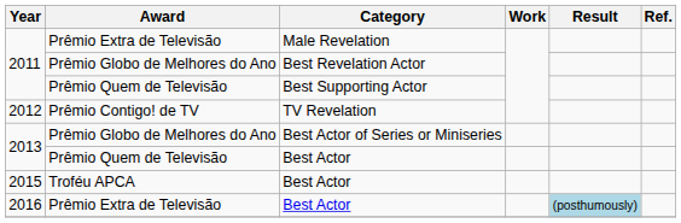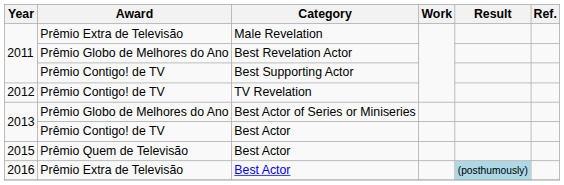 <table class="wikitable">
 <tr>
 <th>Year</th>
 <th>Award</th>
 <th>Category</th>
 <th>Work</th>
 <th>Result</th>
 <th>Ref.</th>
 </tr>
 <tr>
 <td rowspan = "3">2011</td>
 <td>Prêmio Extra de Televisão</td>
 <td Extra Television Award Male Revelation>Male Revelation</td>
 <td rowspan = "4"></td>
 <td></td>
 <td></td>
 </tr>
 <tr>
 <td Best of the Year 2011>Prêmio Globo de Melhores do Ano</td>
 <td Globo Award for Best of the Year for Best Revelation Actor>Best Revelation Actor</td>
 <td></td>
 <td></td>
 </tr>
 <tr>
-<td>Prêmio Quem de Televisão</td>
+<td>Prêmio Contigo! de TV</td>
 <td QUEM Award for Best Supporting Actor>Best Supporting Actor</td>
 <td></td>
 <td></td>
 </tr>
 <tr>
 <td>2012</td>
 <td>Prêmio Contigo! de TV</td>
 <td Contigo! TV Award for TV Revelation>TV Revelation</td>
 <td></td>
 <td></td>
 </tr>
 <tr>
 <td rowspan="2">2013</td>
 <td Best of the Year 2011>Prêmio Globo de Melhores do Ano</td>
 <td Contigo! TV Award for Best Actor of Series or Miniseries>Best Actor of Series or Miniseries</td>
 <td></td>
 <td></td>
 <td></td>
 </tr>
 <tr>
-<td>Prêmio Quem de Televisão</td>
+<td>Prêmio Contigo! de TV</td>
 <td Who Award for Best Actor>Best Actor</td>
 <td></td>
 <td></td>
 <td></td>
 </tr>
 <tr>
 <td>2015</td>
-<td>Troféu APCA</td>
+<td>Prêmio Quem de Televisão</td>
 <td APCA Award for Best Actor>Best Actor</td>
 <td></td>
 <td></td>
 <td></td>
 </tr>
 <tr>
 <td>2016</td>
 <td>Prêmio Extra de Televisão</td>
 <td><a href='#'>Best Actor</a></td>
 <td></td>
 <td style="background: lightblue;"> <small>(posthumously)</small></td>
 <td></td>
 </tr>
 <tr>
 </tr>
 </table>
